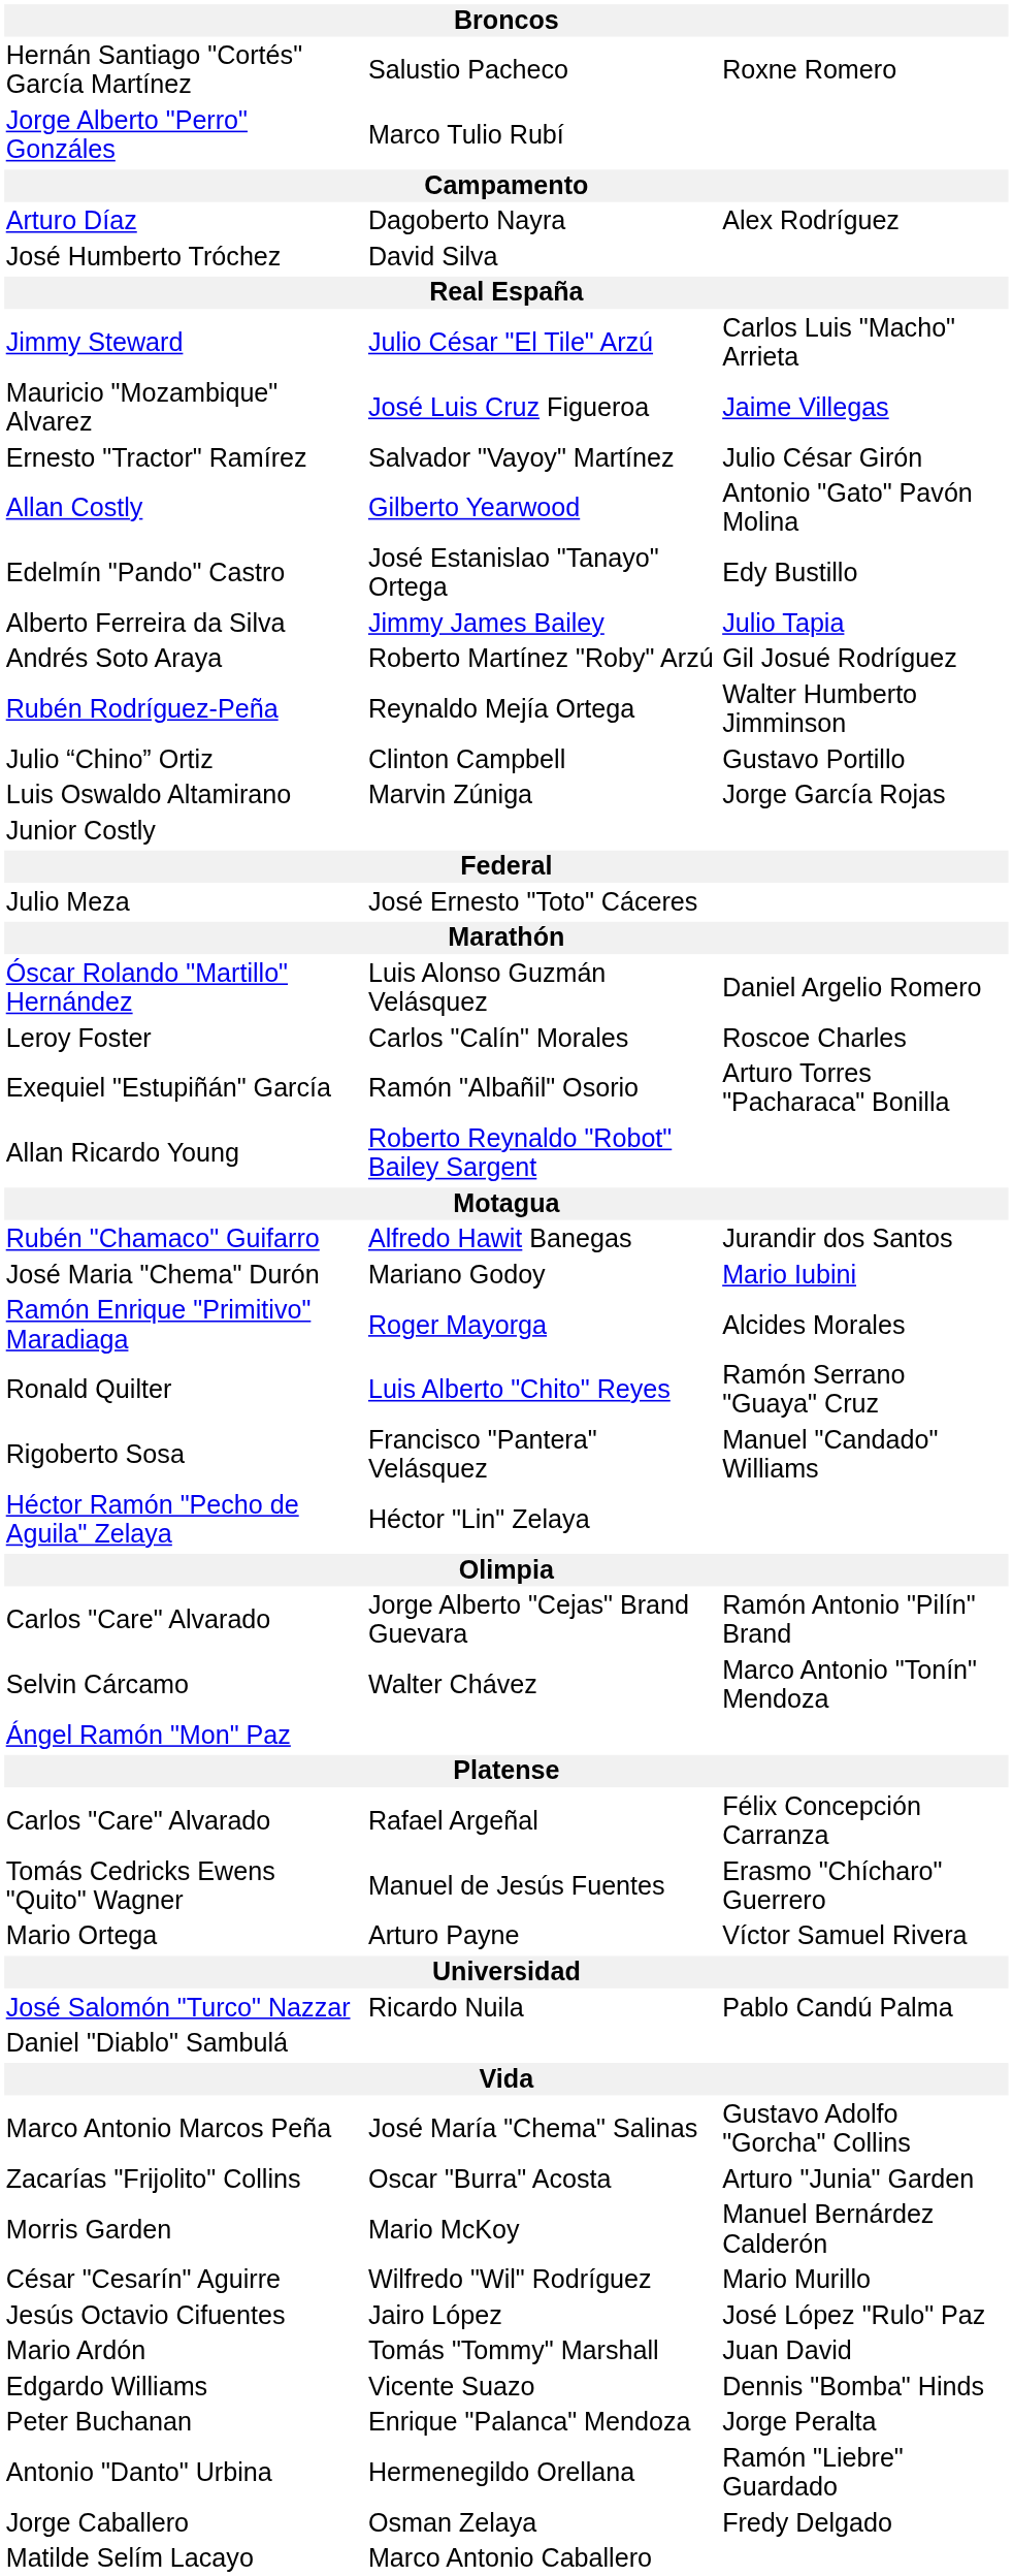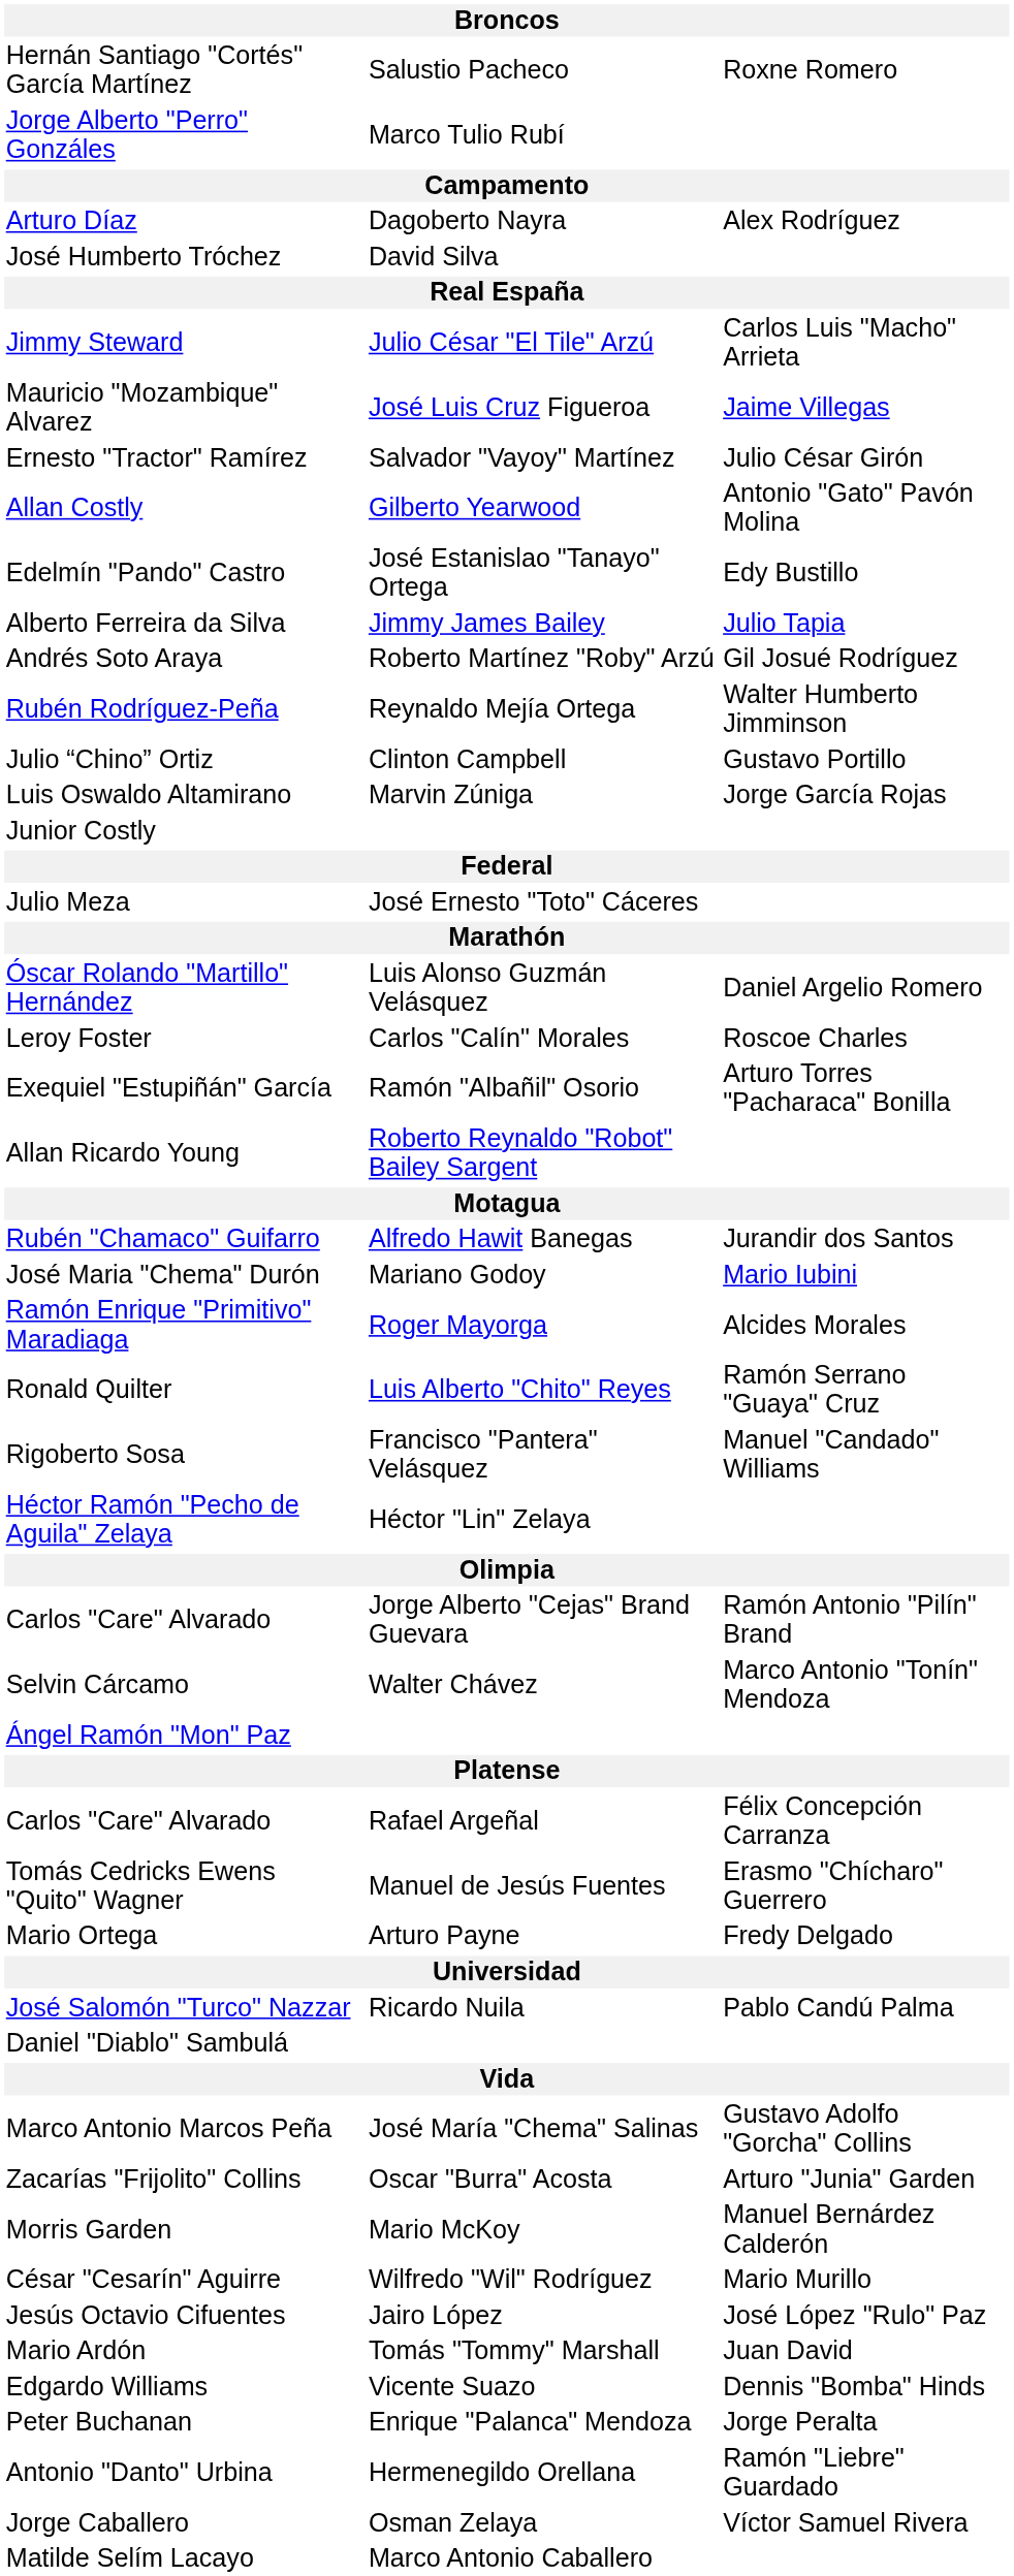 <table border="0">
 <tr bgcolor="f1f1f1">
 <th width="900" colspan="3">Broncos</th>
 </tr>
 <tr>
 <td> Hernán Santiago "Cortés" García Martínez</td>
 <td> Salustio Pacheco</td>
 <td> Roxne Romero</td>
 </tr>
 <tr>
 <td> <a href='#'>Jorge Alberto "Perro" Gonzáles</a></td>
 <td> Marco Tulio Rubí</td>
 <td></td>
 </tr>
 <tr bgcolor="f1f1f1">
 <th colspan="3">Campamento</th>
 </tr>
 <tr>
 <td> <a href='#'>Arturo Díaz</a></td>
 <td> Dagoberto Nayra</td>
 <td> Alex Rodríguez</td>
 </tr>
 <tr>
 <td> José Humberto Tróchez</td>
 <td> David Silva</td>
 <td></td>
 </tr>
 <tr bgcolor="f1f1f1">
 <th colspan="3">Real España</th>
 </tr>
 <tr>
 <td> <a href='#'>Jimmy Steward</a></td>
 <td> <a href='#'>Julio César "El Tile" Arzú</a></td>
 <td> Carlos Luis "Macho" Arrieta</td>
 </tr>
 <tr>
 <td> Mauricio "Mozambique" Alvarez</td>
 <td> <a href='#'>José Luis Cruz</a> Figueroa</td>
 <td> <a href='#'>Jaime Villegas</a></td>
 </tr>
 <tr>
 <td> Ernesto "Tractor" Ramírez</td>
 <td> Salvador "Vayoy" Martínez</td>
 <td> Julio César Girón</td>
 </tr>
 <tr>
 <td> <a href='#'>Allan Costly</a></td>
 <td> <a href='#'>Gilberto Yearwood</a></td>
 <td> Antonio "Gato" Pavón Molina</td>
 </tr>
 <tr>
 <td> Edelmín "Pando" Castro</td>
 <td> José Estanislao "Tanayo" Ortega</td>
 <td> Edy Bustillo</td>
 </tr>
 <tr>
 <td> Alberto Ferreira da Silva</td>
 <td> <a href='#'>Jimmy James Bailey</a></td>
 <td> <a href='#'>Julio Tapia</a></td>
 </tr>
 <tr>
 <td> Andrés Soto Araya</td>
 <td> Roberto Martínez "Roby" Arzú</td>
 <td> Gil Josué Rodríguez</td>
 </tr>
 <tr>
 <td> <a href='#'>Rubén Rodríguez-Peña</a></td>
 <td> Reynaldo Mejía Ortega</td>
 <td> Walter Humberto Jimminson</td>
 </tr>
 <tr>
 <td> Julio “Chino” Ortiz</td>
 <td> Clinton Campbell</td>
 <td> Gustavo Portillo</td>
 </tr>
 <tr>
 <td> Luis Oswaldo Altamirano</td>
 <td> Marvin Zúniga</td>
 <td> Jorge García Rojas</td>
 </tr>
 <tr>
 <td> Junior Costly</td>
 <td></td>
 <td></td>
 </tr>
 <tr bgcolor="f1f1f1">
 <th colspan="3">Federal</th>
 </tr>
 <tr>
 <td> Julio Meza</td>
 <td> José Ernesto "Toto" Cáceres</td>
 <td></td>
 </tr>
 <tr bgcolor="f1f1f1">
 <th colspan="3">Marathón</th>
 </tr>
 <tr>
 <td> <a href='#'>Óscar Rolando "Martillo" Hernández</a></td>
 <td> Luis Alonso Guzmán Velásquez</td>
 <td> Daniel Argelio Romero</td>
 </tr>
 <tr>
 <td> Leroy Foster</td>
 <td> Carlos "Calín" Morales</td>
 <td> Roscoe Charles</td>
 </tr>
 <tr>
 <td> Exequiel "Estupiñán" García</td>
 <td> Ramón "Albañil" Osorio</td>
 <td> Arturo Torres "Pacharaca" Bonilla</td>
 </tr>
 <tr>
 <td> Allan Ricardo Young</td>
 <td> <a href='#'>Roberto Reynaldo "Robot" Bailey Sargent</a></td>
 <td></td>
 </tr>
 <tr bgcolor="f1f1f1">
 <th colspan="3">Motagua</th>
 </tr>
 <tr>
 <td> <a href='#'>Rubén "Chamaco" Guifarro</a></td>
 <td> <a href='#'>Alfredo Hawit</a> Banegas</td>
 <td> Jurandir dos Santos</td>
 </tr>
 <tr>
 <td> José Maria "Chema" Durón</td>
 <td> Mariano Godoy</td>
 <td> <a href='#'>Mario Iubini</a></td>
 </tr>
 <tr>
 <td> <a href='#'>Ramón Enrique "Primitivo" Maradiaga</a></td>
 <td> <a href='#'>Roger Mayorga</a></td>
 <td> Alcides Morales</td>
 </tr>
 <tr>
 <td> Ronald Quilter</td>
 <td> <a href='#'>Luis Alberto "Chito" Reyes</a></td>
 <td> Ramón Serrano "Guaya" Cruz</td>
 </tr>
 <tr>
 <td> Rigoberto Sosa</td>
 <td> Francisco "Pantera" Velásquez</td>
 <td> Manuel "Candado" Williams</td>
 </tr>
 <tr>
 <td> <a href='#'>Héctor Ramón "Pecho de Aguila" Zelaya</a></td>
 <td> Héctor "Lin" Zelaya</td>
 <td></td>
 </tr>
 <tr bgcolor="f1f1f1">
 <th colspan="3">Olimpia</th>
 </tr>
 <tr>
 <td> Carlos "Care" Alvarado</td>
 <td> Jorge Alberto "Cejas" Brand Guevara</td>
 <td> Ramón Antonio "Pilín" Brand</td>
 </tr>
 <tr>
 <td> Selvin Cárcamo</td>
 <td> Walter Chávez</td>
 <td> Marco Antonio "Tonín" Mendoza</td>
 </tr>
 <tr>
 <td> <a href='#'>Ángel Ramón "Mon" Paz</a></td>
 <td></td>
 <td></td>
 </tr>
 <tr bgcolor="f1f1f1">
 <th colspan="3">Platense</th>
 </tr>
 <tr>
 <td> Carlos "Care" Alvarado</td>
 <td> Rafael Argeñal</td>
 <td> Félix Concepción Carranza</td>
 </tr>
 <tr>
 <td> Tomás Cedricks Ewens "Quito" Wagner</td>
 <td> Manuel de Jesús Fuentes</td>
 <td> Erasmo "Chícharo" Guerrero</td>
 </tr>
 <tr>
 <td> Mario Ortega</td>
 <td> Arturo Payne</td>
-<td> Víctor Samuel Rivera</td>
+<td> Fredy Delgado</td>
 </tr>
 <tr bgcolor="f1f1f1">
 <th colspan="3">Universidad</th>
 </tr>
 <tr>
 <td> <a href='#'>José Salomón "Turco" Nazzar</a></td>
 <td> Ricardo Nuila</td>
 <td> Pablo Candú Palma</td>
 </tr>
 <tr>
 <td> Daniel "Diablo" Sambulá</td>
 <td></td>
 <td></td>
 </tr>
 <tr bgcolor="f1f1f1">
 <th colspan="3">Vida</th>
 </tr>
 <tr>
 <td> Marco Antonio Marcos Peña</td>
 <td> José María "Chema" Salinas</td>
 <td> Gustavo Adolfo "Gorcha" Collins</td>
 </tr>
 <tr>
 <td> Zacarías "Frijolito" Collins</td>
 <td> Oscar "Burra" Acosta</td>
 <td> Arturo "Junia" Garden</td>
 </tr>
 <tr>
 <td> Morris Garden</td>
 <td> Mario McKoy</td>
 <td> Manuel Bernárdez Calderón</td>
 </tr>
 <tr>
 <td> César "Cesarín" Aguirre</td>
 <td> Wilfredo "Wil" Rodríguez</td>
 <td> Mario Murillo</td>
 </tr>
 <tr>
 <td> Jesús Octavio Cifuentes</td>
 <td> Jairo López</td>
 <td> José López "Rulo" Paz</td>
 </tr>
 <tr>
 <td> Mario Ardón</td>
 <td> Tomás "Tommy" Marshall</td>
 <td> Juan David</td>
 </tr>
 <tr>
 <td> Edgardo Williams</td>
 <td> Vicente Suazo</td>
 <td> Dennis "Bomba" Hinds</td>
 </tr>
 <tr>
 <td> Peter Buchanan</td>
 <td> Enrique "Palanca" Mendoza</td>
 <td> Jorge Peralta</td>
 </tr>
 <tr>
 <td> Antonio "Danto" Urbina</td>
 <td> Hermenegildo Orellana</td>
 <td> Ramón  "Liebre" Guardado</td>
 </tr>
 <tr>
 <td> Jorge Caballero</td>
 <td> Osman Zelaya</td>
-<td> Fredy Delgado</td>
+<td> Víctor Samuel Rivera</td>
 </tr>
 <tr>
 <td> Matilde Selím Lacayo</td>
 <td> Marco Antonio Caballero</td>
 </tr>
 </table>
